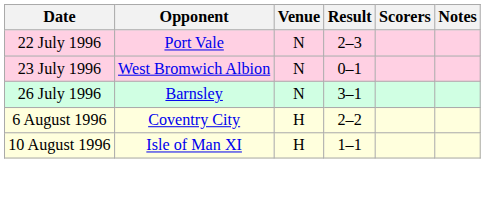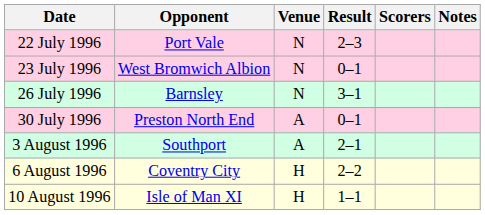 <table class="wikitable sortable" style="font-size:100%; text-align:center">
 <tr>
 <th>Date</th>
 <th>Opponent</th>
 <th>Venue</th>
 <th>Result</th>
 <th>Scorers</th>
 <th>Notes</th>
 </tr>
 <tr style="background-color: #ffd0e3;">
 <td>22 July 1996</td>
 <td><a href='#'>Port Vale</a></td>
 <td>N</td>
 <td>2–3</td>
 <td></td>
 <td></td>
 </tr>
 <tr style="background-color: #ffd0e3;">
 <td>23 July 1996</td>
 <td><a href='#'>West Bromwich Albion</a></td>
 <td>N</td>
 <td>0–1</td>
 <td></td>
 <td></td>
 </tr>
 <tr style="background-color: #d0ffe3;">
 <td>26 July 1996</td>
 <td><a href='#'>Barnsley</a></td>
 <td>N</td>
 <td>3–1</td>
 <td></td>
 <td></td>
 </tr>
+<tr style="background-color: #ffd0e3;">
+<td>30 July 1996</td>
+<td><a href='#'>Preston North End</a></td>
+<td>A</td>
+<td>0–1</td>
+<td></td>
+<td></td>
+</tr>
+<tr style="background-color: #d0ffe3;">
+<td>3 August 1996</td>
+<td><a href='#'>Southport</a></td>
+<td>A</td>
+<td>2–1</td>
+<td></td>
+<td></td>
+</tr>
 <tr style="background-color: #ffffdd;">
 <td>6 August 1996</td>
 <td><a href='#'>Coventry City</a></td>
 <td>H</td>
 <td>2–2</td>
 <td></td>
 <td></td>
 </tr>
 <tr style="background-color: #ffffdd;">
 <td>10 August 1996</td>
 <td><a href='#'>Isle of Man XI</a></td>
 <td>H</td>
 <td>1–1</td>
 <td></td>
 <td></td>
 </tr>
 </table>
